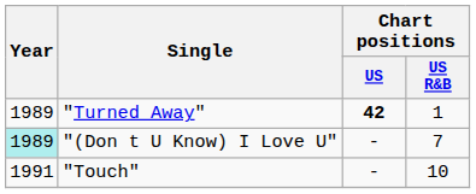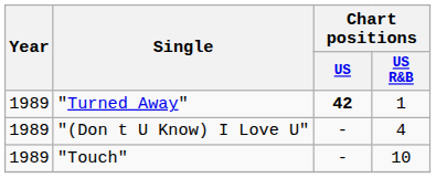 <table class="wikitable" style="text-align:center;">
 <tr>
 <th rowspan="2">Year</th>
 <th rowspan="2">Single</th>
 <th colspan="2">Chart positions</th>
 </tr>
 <tr style="font-size:smaller;">
 <th width="40"><a href='#'>US</a></th>
 <th width="40"><a href='#'>US<br>R&B</a></th>
 </tr>
 <tr>
 <td rowspan="1">1989</td>
 <td align="left">"<a href='#'>Turned Away</a>"</td>
 <td><strong>42</strong></td>
 <td>1</td>
 </tr>
 <tr>
-<td rowspan="1" style="background: paleturquoise;">1989</td>
+<td rowspan="1">1989</td>
 <td align="left">"(Don t U Know) I Love U"</td>
 <td>-</td>
-<td>7</td>
+<td>4</td>
 </tr>
 <tr>
-<td rowspan="1">1991</td>
+<td rowspan="1">1989</td>
 <td align="left">"Touch"</td>
 <td>-</td>
 <td>10</td>
 </tr>
 <tr>
 </tr>
 </table>
